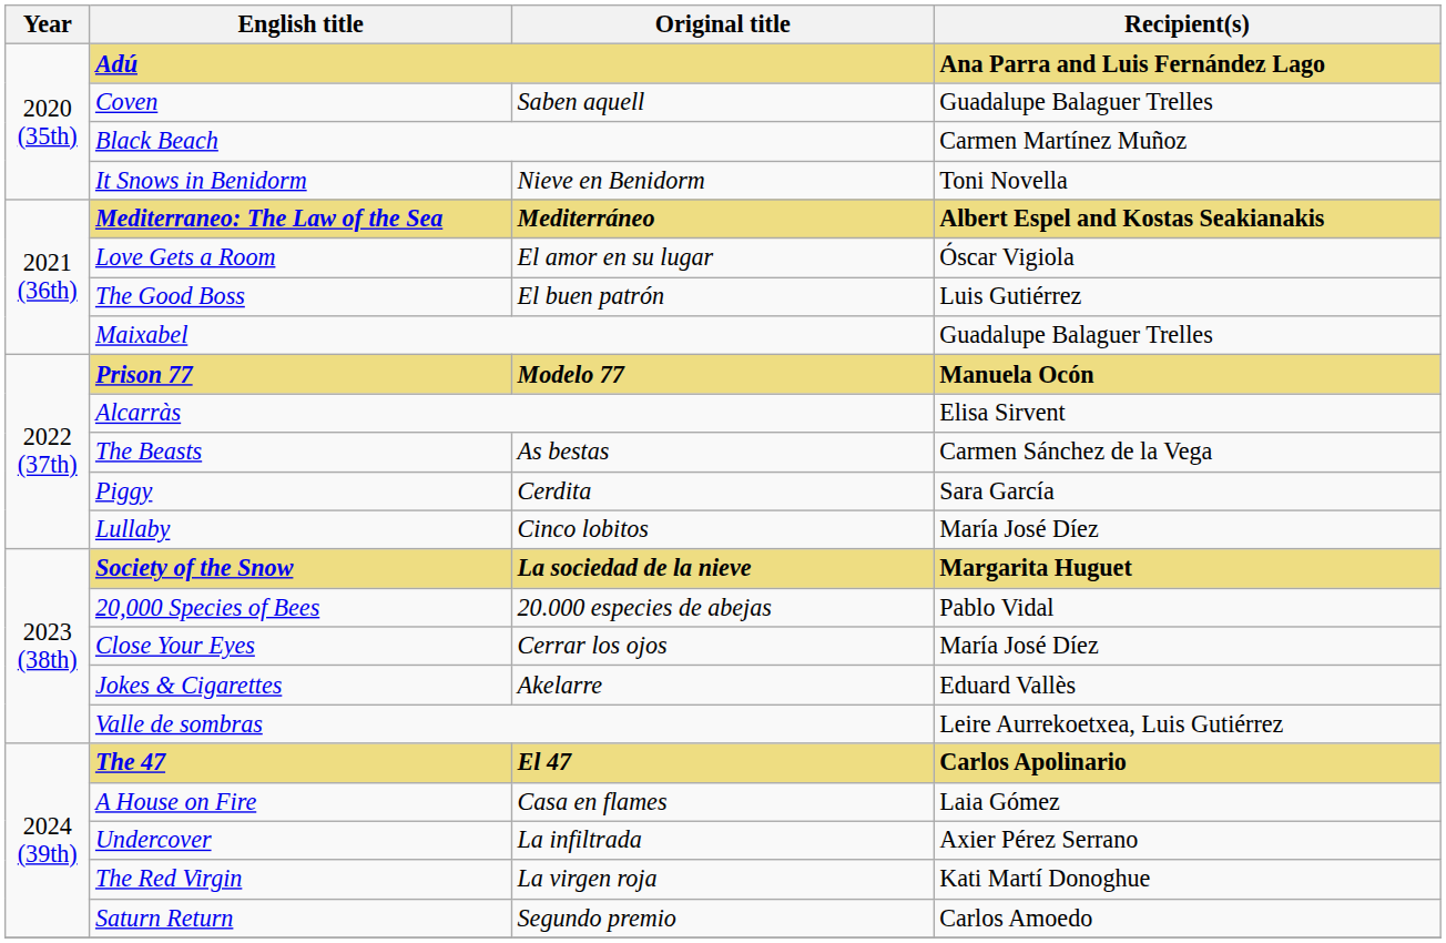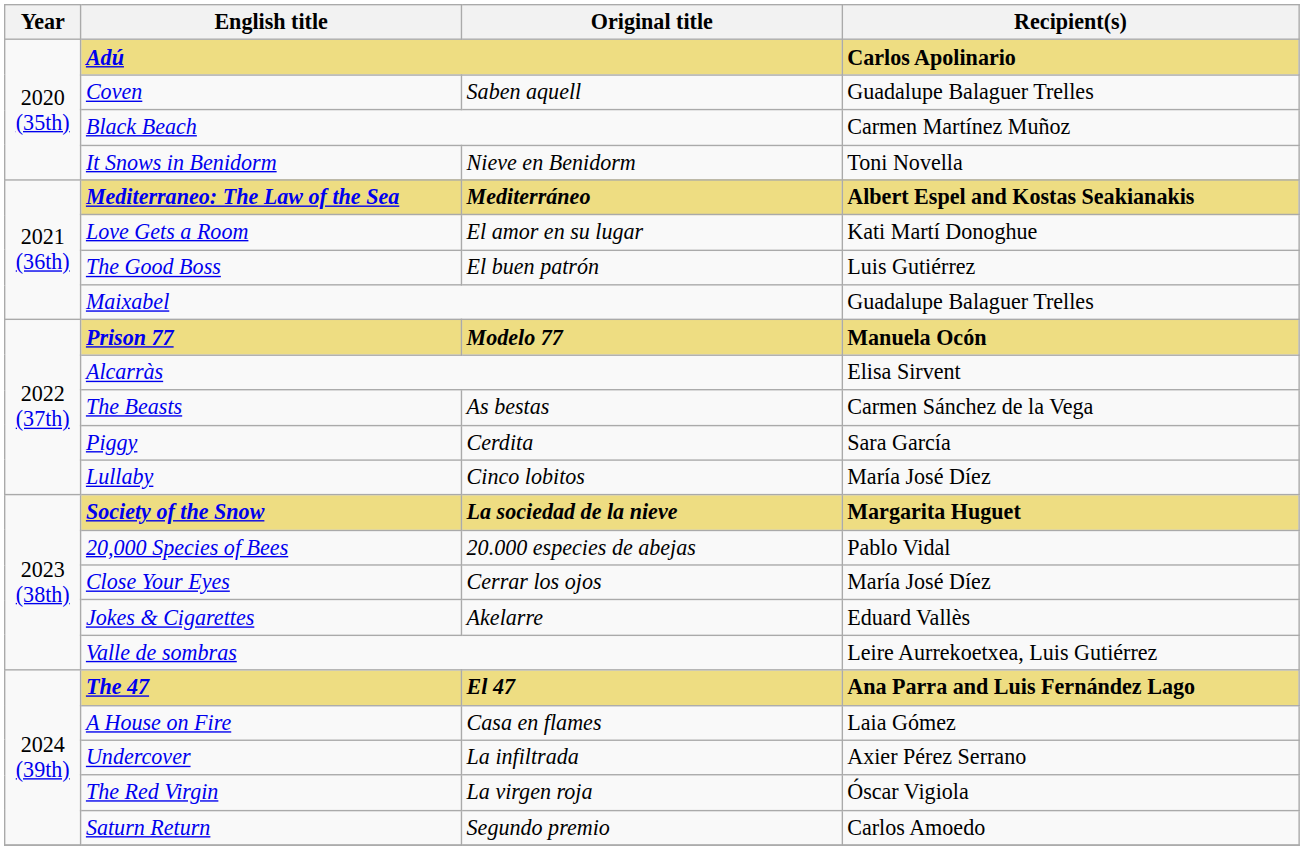 <table class="wikitable sortable" style="text-align:left;"style="width:95%">
 <tr>
 <th scope="col" style="width:5%;">Year</th>
 <th scope="col" style="width:25%;">English title</th>
 <th scope="col" style="width:25%;">Original title</th>
 <th scope="col" style="width:30%;">Recipient(s)</th>
 </tr>
 <tr>
 <td rowspan="4" style="text-align:center;">2020<br><a href='#'>(35th)</a><br></td>
 <td colspan="2" style="background:#eedd82;"><strong><em><a href='#'>Adú</a></em></strong></td>
-<td style="background:#eedd82;"><strong>Ana Parra and Luis Fernández Lago</strong></td>
+<td style="background:#eedd82;"><strong>Carlos Apolinario</strong></td>
 </tr>
 <tr>
 <td><em><a href='#'>Coven</a></em></td>
 <td><em>Saben aquell</em></td>
 <td>Guadalupe Balaguer Trelles</td>
 </tr>
 <tr>
 <td colspan="2"><em><a href='#'>Black Beach</a></em></td>
 <td>Carmen Martínez Muñoz</td>
 </tr>
 <tr>
 <td><em><a href='#'>It Snows in Benidorm</a></em></td>
 <td><em>Nieve en Benidorm</em></td>
 <td>Toni Novella</td>
 </tr>
 <tr>
 <td rowspan="4" style="text-align:center;">2021<br><a href='#'>(36th)</a><br></td>
 <td style="background:#eedd82;"><strong><em><a href='#'>Mediterraneo: The Law of the Sea</a></em></strong></td>
 <td style="background:#eedd82;"><strong><em>Mediterráneo</em></strong></td>
 <td style="background:#eedd82;"><strong>Albert Espel and Kostas Seakianakis</strong></td>
 </tr>
 <tr>
 <td><em><a href='#'>Love Gets a Room</a></em></td>
 <td><em>El amor en su lugar</em></td>
-<td>Óscar Vigiola</td>
+<td>Kati Martí Donoghue</td>
 </tr>
 <tr>
 <td><em><a href='#'>The Good Boss</a></em></td>
 <td><em>El buen patrón</em></td>
 <td>Luis Gutiérrez</td>
 </tr>
 <tr>
 <td colspan="2"><em><a href='#'>Maixabel</a></em></td>
 <td>Guadalupe Balaguer Trelles</td>
 </tr>
 <tr>
 <td rowspan="5" style="text-align:center;">2022<br><a href='#'>(37th)</a><br></td>
 <td style="background:#eedd82;"><strong><em><a href='#'>Prison 77</a></em></strong></td>
 <td style="background:#eedd82;"><strong><em>Modelo 77</em></strong></td>
 <td style="background:#eedd82;"><strong>Manuela Ocón</strong></td>
 </tr>
 <tr>
 <td colspan="2"><em><a href='#'>Alcarràs</a></em></td>
 <td>Elisa Sirvent</td>
 </tr>
 <tr>
 <td><em><a href='#'>The Beasts</a></em></td>
 <td><em>As bestas</em></td>
 <td>Carmen Sánchez de la Vega</td>
 </tr>
 <tr>
 <td><em><a href='#'>Piggy</a></em></td>
 <td><em>Cerdita</em></td>
 <td>Sara García</td>
 </tr>
 <tr>
 <td><em><a href='#'>Lullaby</a></em></td>
 <td><em>Cinco lobitos</em></td>
 <td>María José Díez</td>
 </tr>
 <tr>
 <td rowspan="5" style="text-align:center;">2023<br><a href='#'>(38th)</a><br></td>
 <td style="background:#eedd82;"><strong><em><a href='#'>Society of the Snow</a></em></strong></td>
 <td style="background:#eedd82;"><strong><em>La sociedad de la nieve</em></strong></td>
 <td style="background:#eedd82;"><strong>Margarita Huguet</strong></td>
 </tr>
 <tr>
 <td><em><a href='#'>20,000 Species of Bees</a></em></td>
 <td><em>20.000 especies de abejas</em></td>
 <td>Pablo Vidal</td>
 </tr>
 <tr>
 <td><em><a href='#'>Close Your Eyes</a></em></td>
 <td><em>Cerrar los ojos</em></td>
 <td>María José Díez</td>
 </tr>
 <tr>
 <td><em><a href='#'>Jokes & Cigarettes</a></em></td>
 <td><em>Akelarre</em></td>
 <td>Eduard Vallès</td>
 </tr>
 <tr>
 <td colspan="2"><em><a href='#'>Valle de sombras</a></em></td>
 <td>Leire Aurrekoetxea, Luis Gutiérrez</td>
 </tr>
 <tr>
 <td rowspan="5" style="text-align:center;">2024<br><a href='#'>(39th)</a><br></td>
 <td style="background:#eedd82;"><strong><em><a href='#'>The 47</a></em></strong></td>
 <td style="background:#eedd82;"><strong><em>El 47</em></strong></td>
-<td style="background:#eedd82;"><strong>Carlos Apolinario</strong></td>
+<td style="background:#eedd82;"><strong>Ana Parra and Luis Fernández Lago</strong></td>
 </tr>
 <tr>
 <td><em><a href='#'>A House on Fire</a></em></td>
 <td><em>Casa en flames</em></td>
 <td>Laia Gómez</td>
 </tr>
 <tr>
 <td><em><a href='#'>Undercover</a></em></td>
 <td><em>La infiltrada</em></td>
 <td>Axier Pérez Serrano</td>
 </tr>
 <tr>
 <td><em><a href='#'>The Red Virgin</a></em></td>
 <td><em>La virgen roja</em></td>
-<td>Kati Martí Donoghue</td>
+<td>Óscar Vigiola</td>
 </tr>
 <tr>
 <td><em><a href='#'>Saturn Return</a></em></td>
 <td><em>Segundo premio</em></td>
 <td>Carlos Amoedo</td>
 </tr>
 <tr>
 </tr>
 </table>
